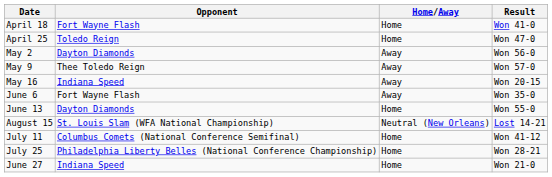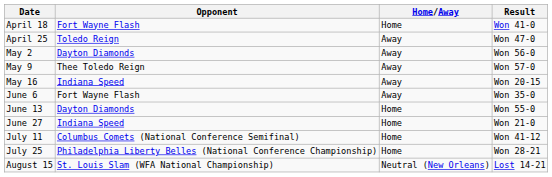 <table class="wikitable">
 <tr>
 <th>Date</th>
 <th>Opponent</th>
 <th><a href='#'>Home</a>/<a href='#'>Away</a></th>
 <th>Result</th>
 </tr>
 <tr>
 <td>April 18</td>
 <td><a href='#'>Fort Wayne Flash</a></td>
 <td>Home</td>
 <td><a href='#'>Won</a> 41-0</td>
 </tr>
 <tr>
 <td>April 25</td>
 <td><a href='#'>Toledo Reign</a></td>
-<td>Home</td>
+<td>Away</td>
 <td>Won 47-0</td>
 </tr>
 <tr>
 <td>May 2</td>
 <td><a href='#'>Dayton Diamonds</a></td>
 <td>Away</td>
 <td>Won 56-0</td>
 </tr>
 <tr>
 <td>May 9</td>
 <td>Thee Toledo Reign</td>
 <td>Away</td>
 <td>Won 57-0</td>
 </tr>
 <tr>
 <td>May 16</td>
 <td><a href='#'>Indiana Speed</a></td>
 <td>Away</td>
 <td>Won 20-15</td>
 </tr>
 <tr>
 <td>June 6</td>
 <td>Fort Wayne Flash</td>
 <td>Away</td>
 <td>Won 35-0</td>
 </tr>
 <tr>
 <td>June 13</td>
 <td><a href='#'>Dayton Diamonds</a></td>
 <td>Home</td>
 <td>Won 55-0</td>
 </tr>
 <tr>
-<td>August 15</td>
-<td><a href='#'>St. Louis Slam</a> (WFA National Championship)</td>
-<td>Neutral (<a href='#'>New Orleans</a>)</td>
-<td><a href='#'>Lost</a> 14-21</td>
+<td>June 27</td>
+<td><a href='#'>Indiana Speed</a></td>
+<td>Home</td>
+<td>Won 21-0</td>
 </tr>
 <tr>
 <td>July 11</td>
 <td><a href='#'>Columbus Comets</a> (National Conference Semifinal)</td>
 <td>Home</td>
 <td>Won 41-12</td>
 </tr>
 <tr>
 <td>July 25</td>
 <td><a href='#'>Philadelphia Liberty Belles</a> (National Conference Championship)</td>
 <td>Home</td>
 <td>Won 28-21</td>
 </tr>
 <tr>
-<td>June 27</td>
-<td><a href='#'>Indiana Speed</a></td>
-<td>Home</td>
-<td>Won 21-0</td>
+<td>August 15</td>
+<td><a href='#'>St. Louis Slam</a> (WFA National Championship)</td>
+<td>Neutral (<a href='#'>New Orleans</a>)</td>
+<td><a href='#'>Lost</a> 14-21</td>
 </tr>
 </table>
